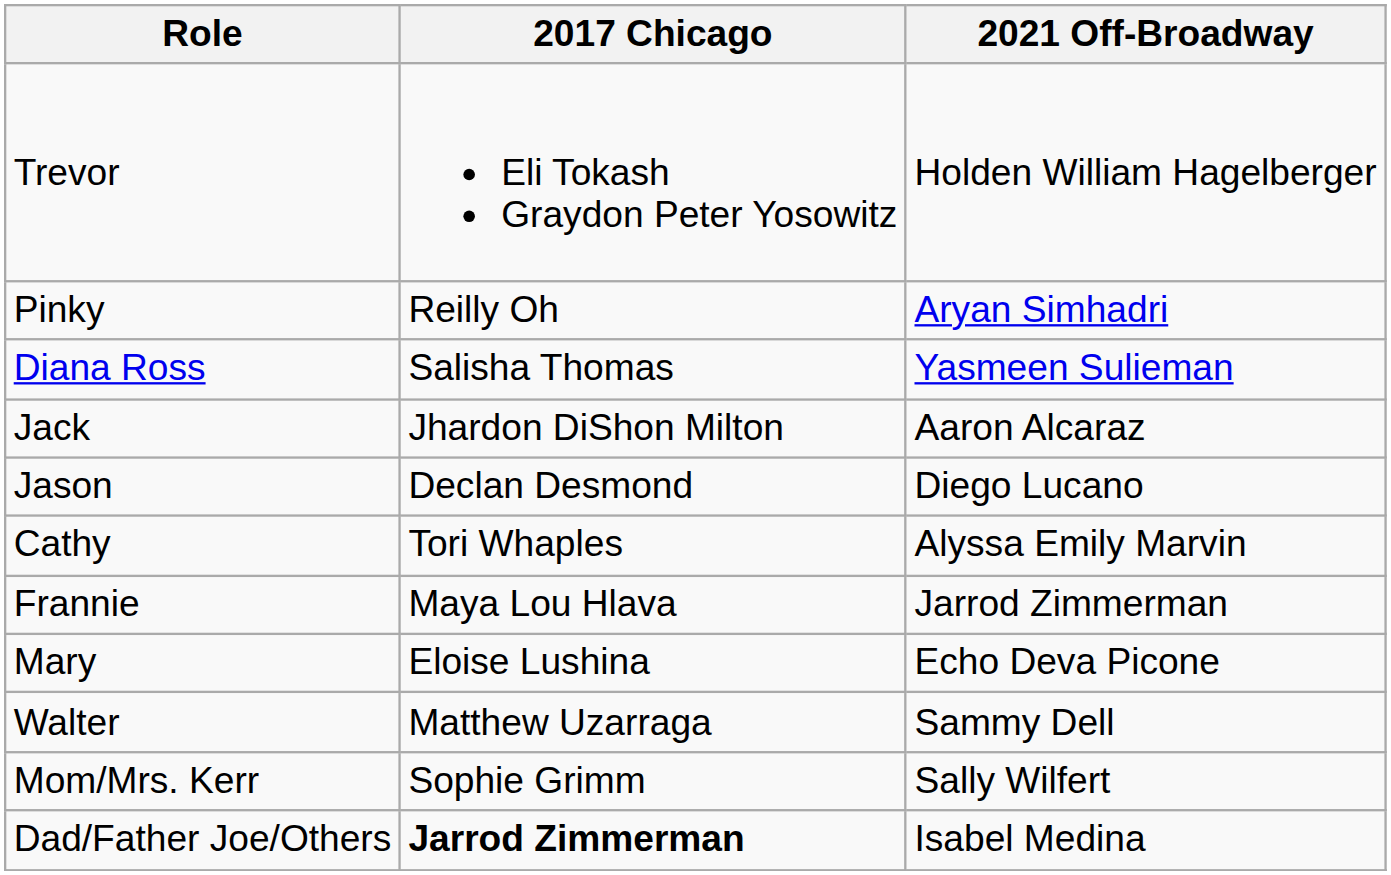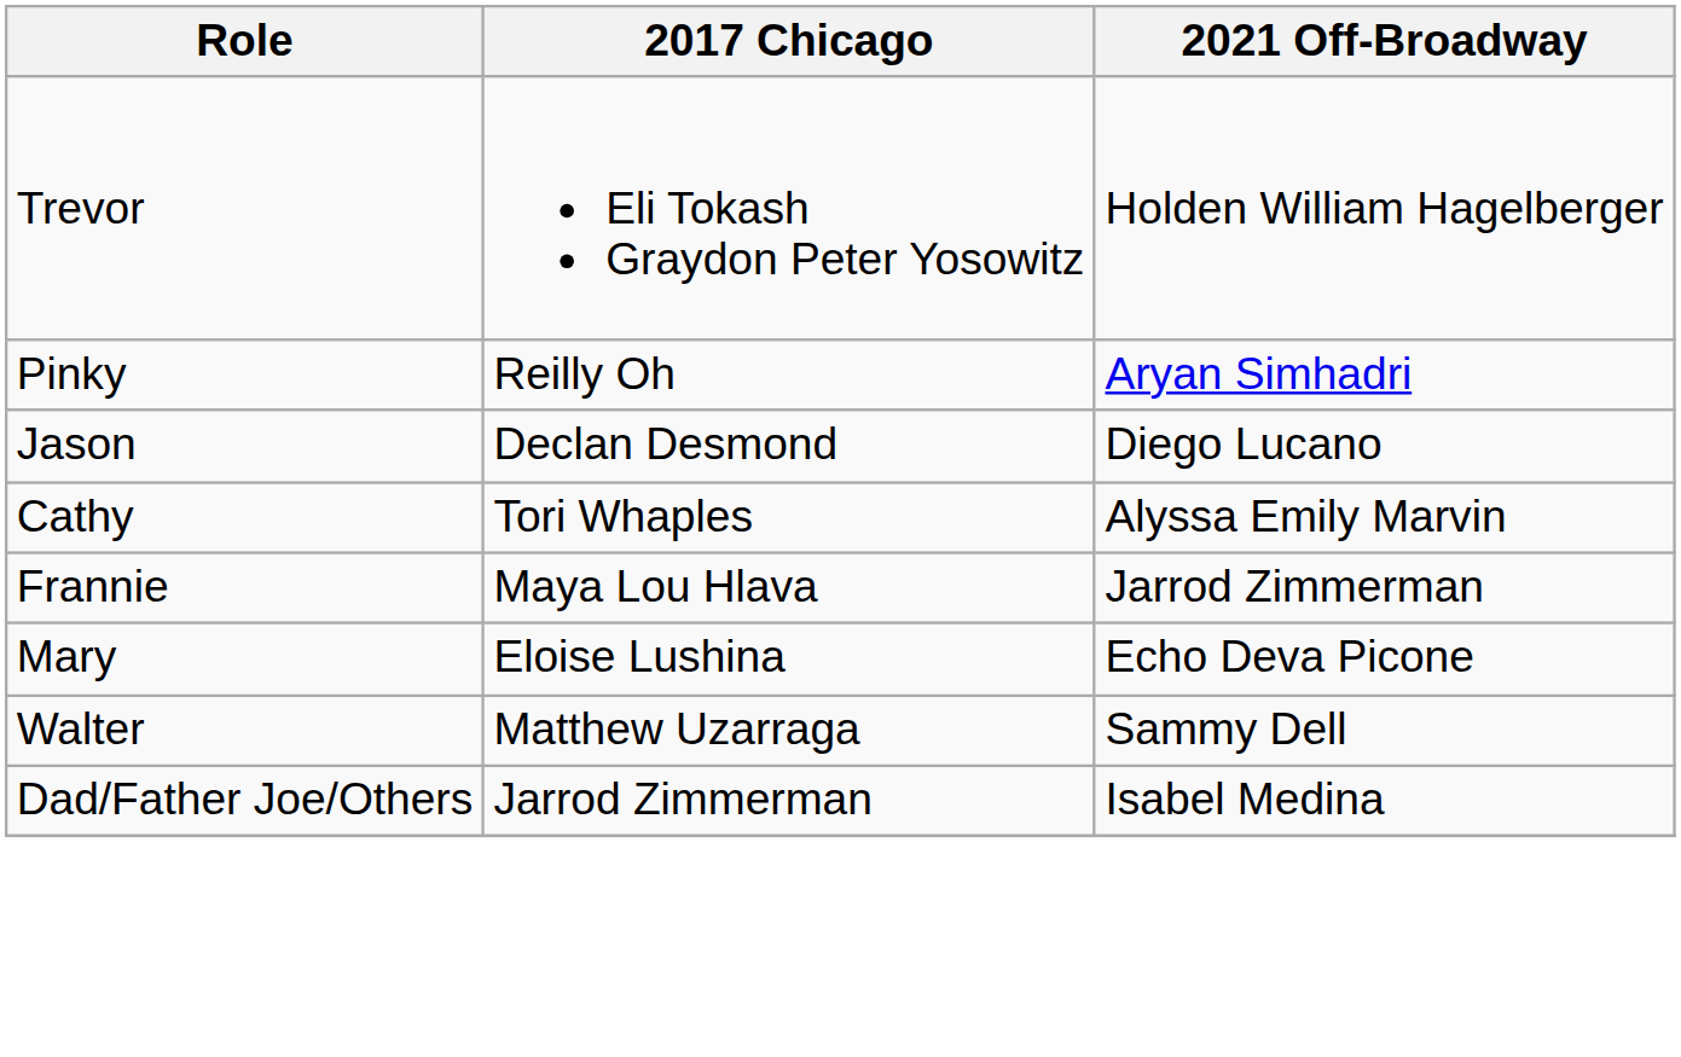 <table class="wikitable">
 <tr>
 <th>Role</th>
 <th>2017 Chicago</th>
 <th>2021 Off-Broadway</th>
 </tr>
 <tr>
 <td>Trevor</td>
 <td><br><ul><li>Eli Tokash</li><li>Graydon Peter Yosowitz</li></ul></td>
 <td>Holden William Hagelberger</td>
 </tr>
 <tr>
 <td>Pinky</td>
 <td>Reilly Oh</td>
 <td><a href='#'>Aryan Simhadri</a></td>
-</tr>
-<tr>
-<td><a href='#'>Diana Ross</a></td>
-<td>Salisha Thomas</td>
-<td><a href='#'>Yasmeen Sulieman</a></td>
-</tr>
-<tr>
-<td>Jack</td>
-<td>Jhardon DiShon Milton</td>
-<td>Aaron Alcaraz</td>
 </tr>
 <tr>
 <td>Jason</td>
 <td>Declan Desmond</td>
 <td>Diego Lucano</td>
 </tr>
 <tr>
 <td>Cathy</td>
 <td>Tori Whaples</td>
 <td>Alyssa Emily Marvin</td>
 </tr>
 <tr>
 <td>Frannie</td>
 <td>Maya Lou Hlava</td>
 <td>Jarrod Zimmerman</td>
 </tr>
 <tr>
 <td>Mary</td>
 <td>Eloise Lushina</td>
 <td>Echo Deva Picone</td>
 </tr>
 <tr>
 <td>Walter</td>
 <td>Matthew Uzarraga</td>
 <td>Sammy Dell</td>
 </tr>
 <tr>
-<td>Mom/Mrs. Kerr</td>
-<td>Sophie Grimm</td>
-<td>Sally Wilfert</td>
-</tr>
-<tr>
 <td>Dad/Father Joe/Others</td>
-<td><strong>Jarrod Zimmerman</strong></td>
+<td>Jarrod Zimmerman</td>
 <td>Isabel Medina</td>
 </tr>
 <tr>
 </tr>
 </table>
